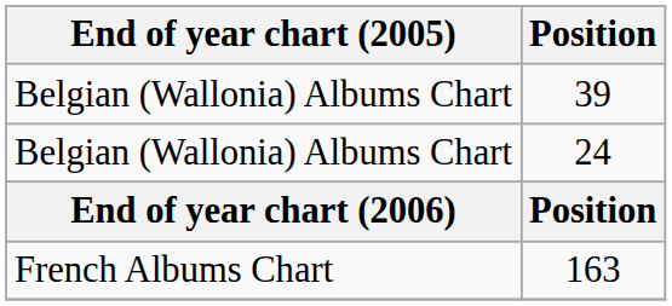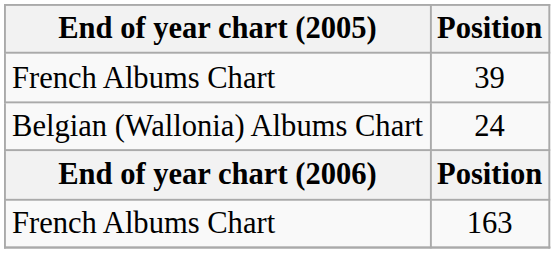 <table class="wikitable sortable">
 <tr>
 <th align="left">End of year chart (2005)</th>
 <th align="center">Position</th>
 </tr>
 <tr>
-<td align="left">Belgian (Wallonia) Albums Chart</td>
+<td align="left">French Albums Chart</td>
 <td align="center">39</td>
 </tr>
 <tr>
 <td align="left">Belgian (Wallonia) Albums Chart</td>
 <td align="center">24</td>
 </tr>
 <tr>
 <th align="left">End of year chart (2006)</th>
 <th align="center">Position</th>
 </tr>
 <tr>
 <td align="left">French Albums Chart</td>
 <td align="center">163</td>
 </tr>
 <tr>
 </tr>
 </table>
